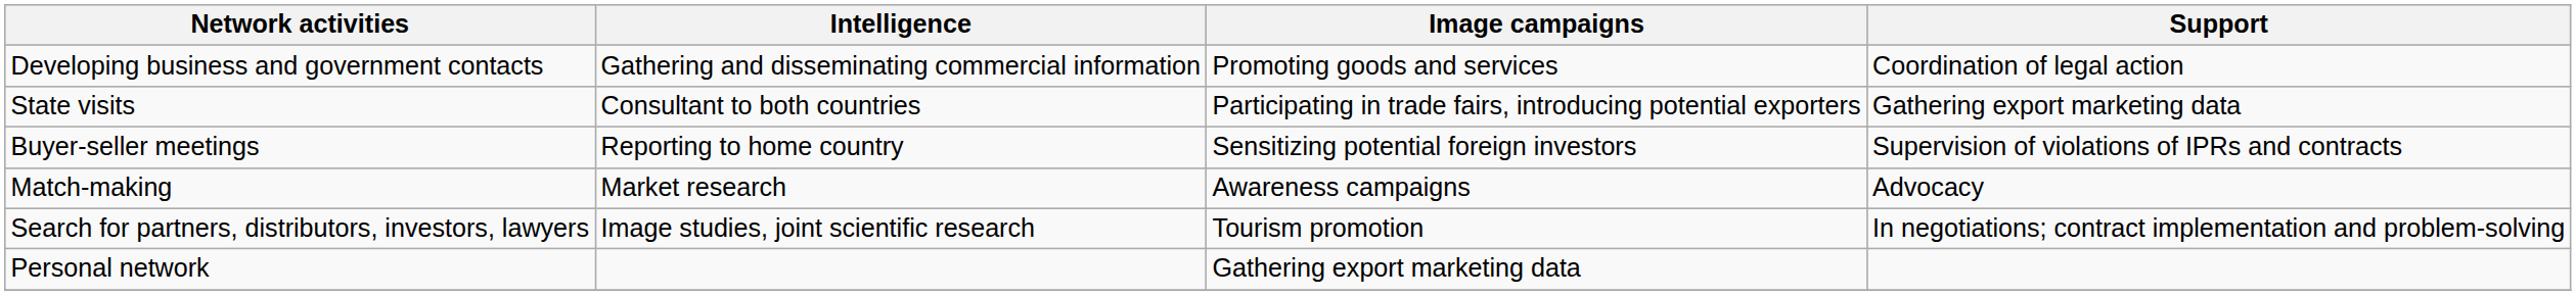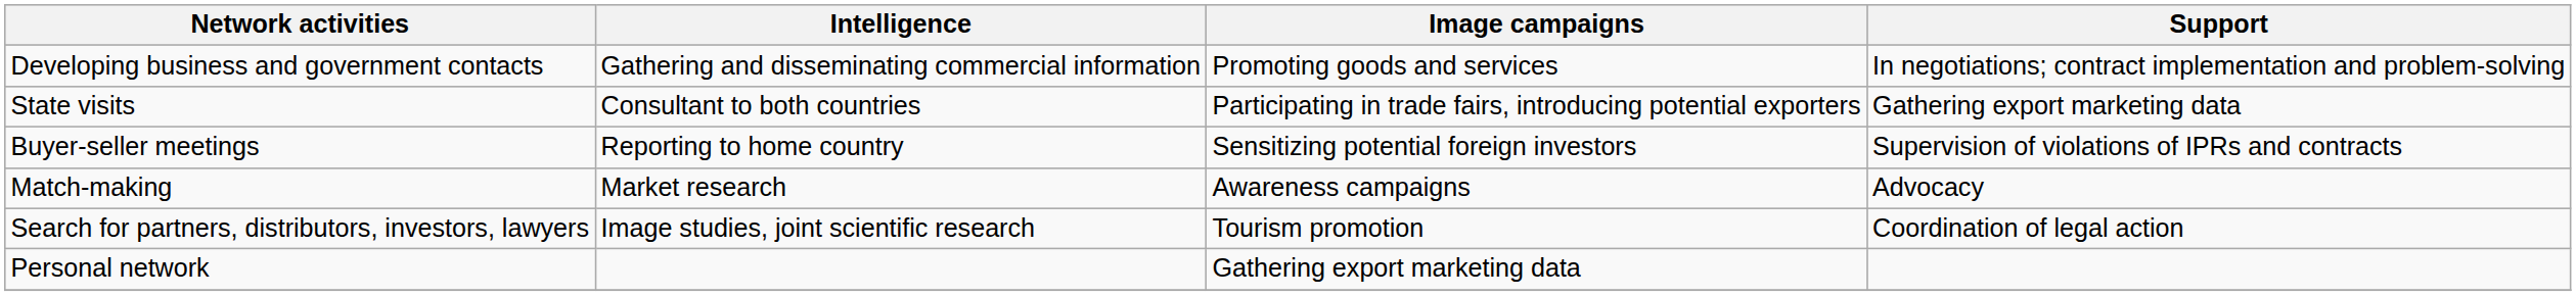 <table class="wikitable">
 <tr>
 <th>Network activities</th>
 <th>Intelligence</th>
 <th>Image campaigns</th>
 <th>Support</th>
 </tr>
 <tr>
 <td>Developing business and government contacts</td>
 <td>Gathering and disseminating commercial information</td>
 <td>Promoting goods and services</td>
-<td>Coordination of legal action</td>
+<td>In negotiations; contract implementation and problem-solving</td>
 </tr>
 <tr>
 <td>State visits</td>
 <td>Consultant to both countries</td>
 <td>Participating in trade fairs, introducing potential exporters</td>
 <td>Gathering export marketing data</td>
 </tr>
 <tr>
 <td>Buyer-seller meetings</td>
 <td>Reporting to home country</td>
 <td>Sensitizing potential foreign investors</td>
 <td>Supervision of violations of IPRs and contracts</td>
 </tr>
 <tr>
 <td>Match-making</td>
 <td>Market research</td>
 <td>Awareness campaigns</td>
 <td>Advocacy</td>
 </tr>
 <tr>
 <td>Search for partners, distributors, investors, lawyers</td>
 <td>Image studies, joint scientific research</td>
 <td>Tourism promotion</td>
-<td>In negotiations; contract implementation and problem-solving</td>
+<td>Coordination of legal action</td>
 </tr>
 <tr>
 <td>Personal network</td>
 <td></td>
 <td>Gathering export marketing data</td>
 <td></td>
 </tr>
 <tr>
 </tr>
 </table>
